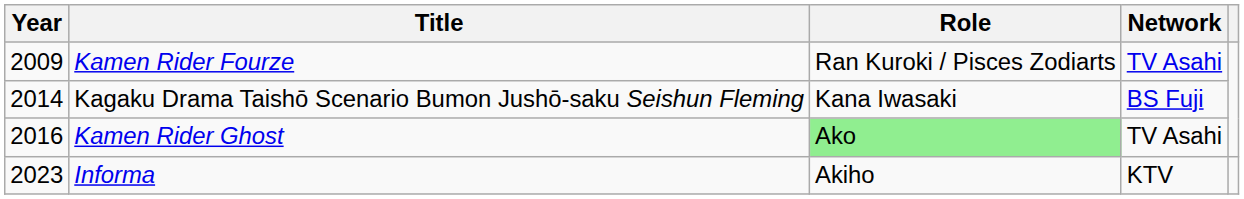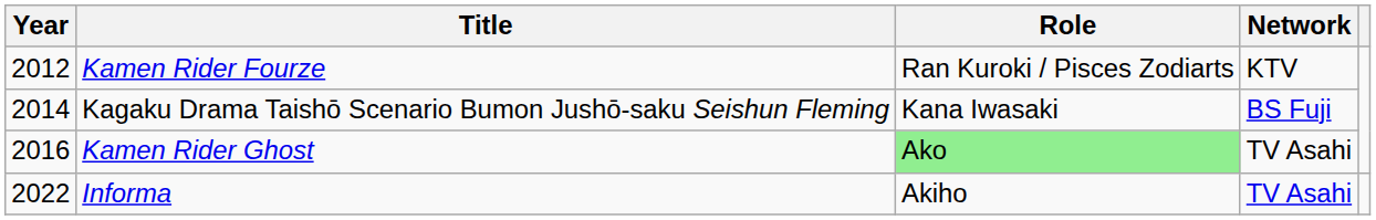 <table class="wikitable">
 <tr>
 <th>Year</th>
 <th>Title</th>
 <th>Role</th>
 <th>Network</th>
 <th></th>
 </tr>
 <tr>
-<td>2009</td>
+<td>2012</td>
 <td><em><a href='#'>Kamen Rider Fourze</a></em></td>
 <td>Ran Kuroki / Pisces Zodiarts</td>
-<td><a href='#'>TV Asahi</a></td>
+<td>KTV</td>
 </tr>
 <tr>
 <td>2014</td>
 <td>Kagaku Drama Taishō Scenario Bumon Jushō-saku <em>Seishun Fleming</em></td>
 <td>Kana Iwasaki</td>
 <td><a href='#'>BS Fuji</a></td>
 </tr>
 <tr>
 <td>2016</td>
 <td><em><a href='#'>Kamen Rider Ghost</a></em></td>
 <td style="background: lightgreen;">Ako</td>
 <td>TV Asahi</td>
 </tr>
 <tr>
-<td>2023</td>
+<td>2022</td>
 <td><em><a href='#'>Informa</a></em></td>
 <td>Akiho</td>
-<td>KTV</td>
+<td><a href='#'>TV Asahi</a></td>
 <td></td>
 </tr>
 </table>
